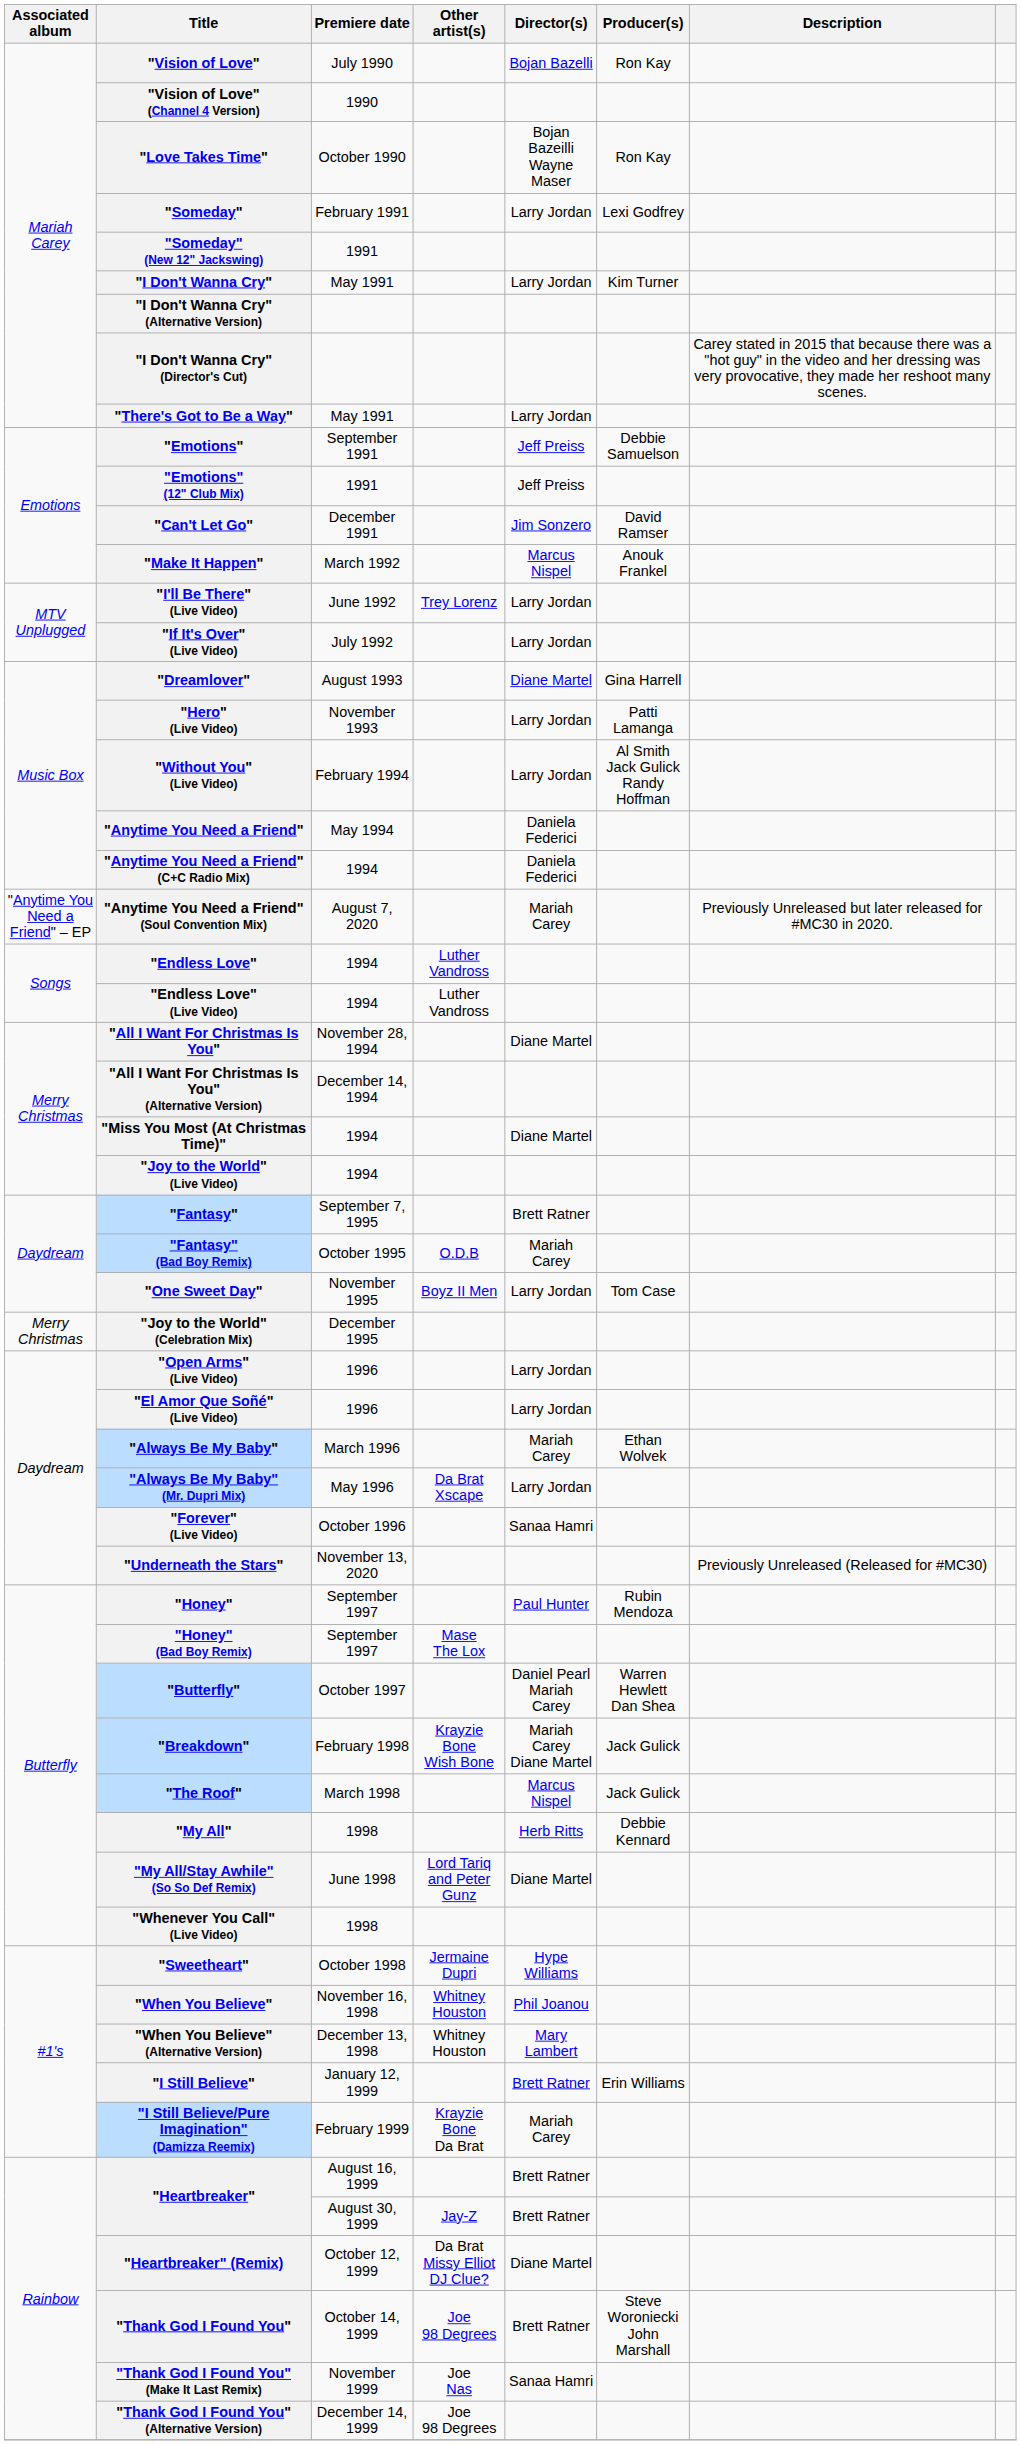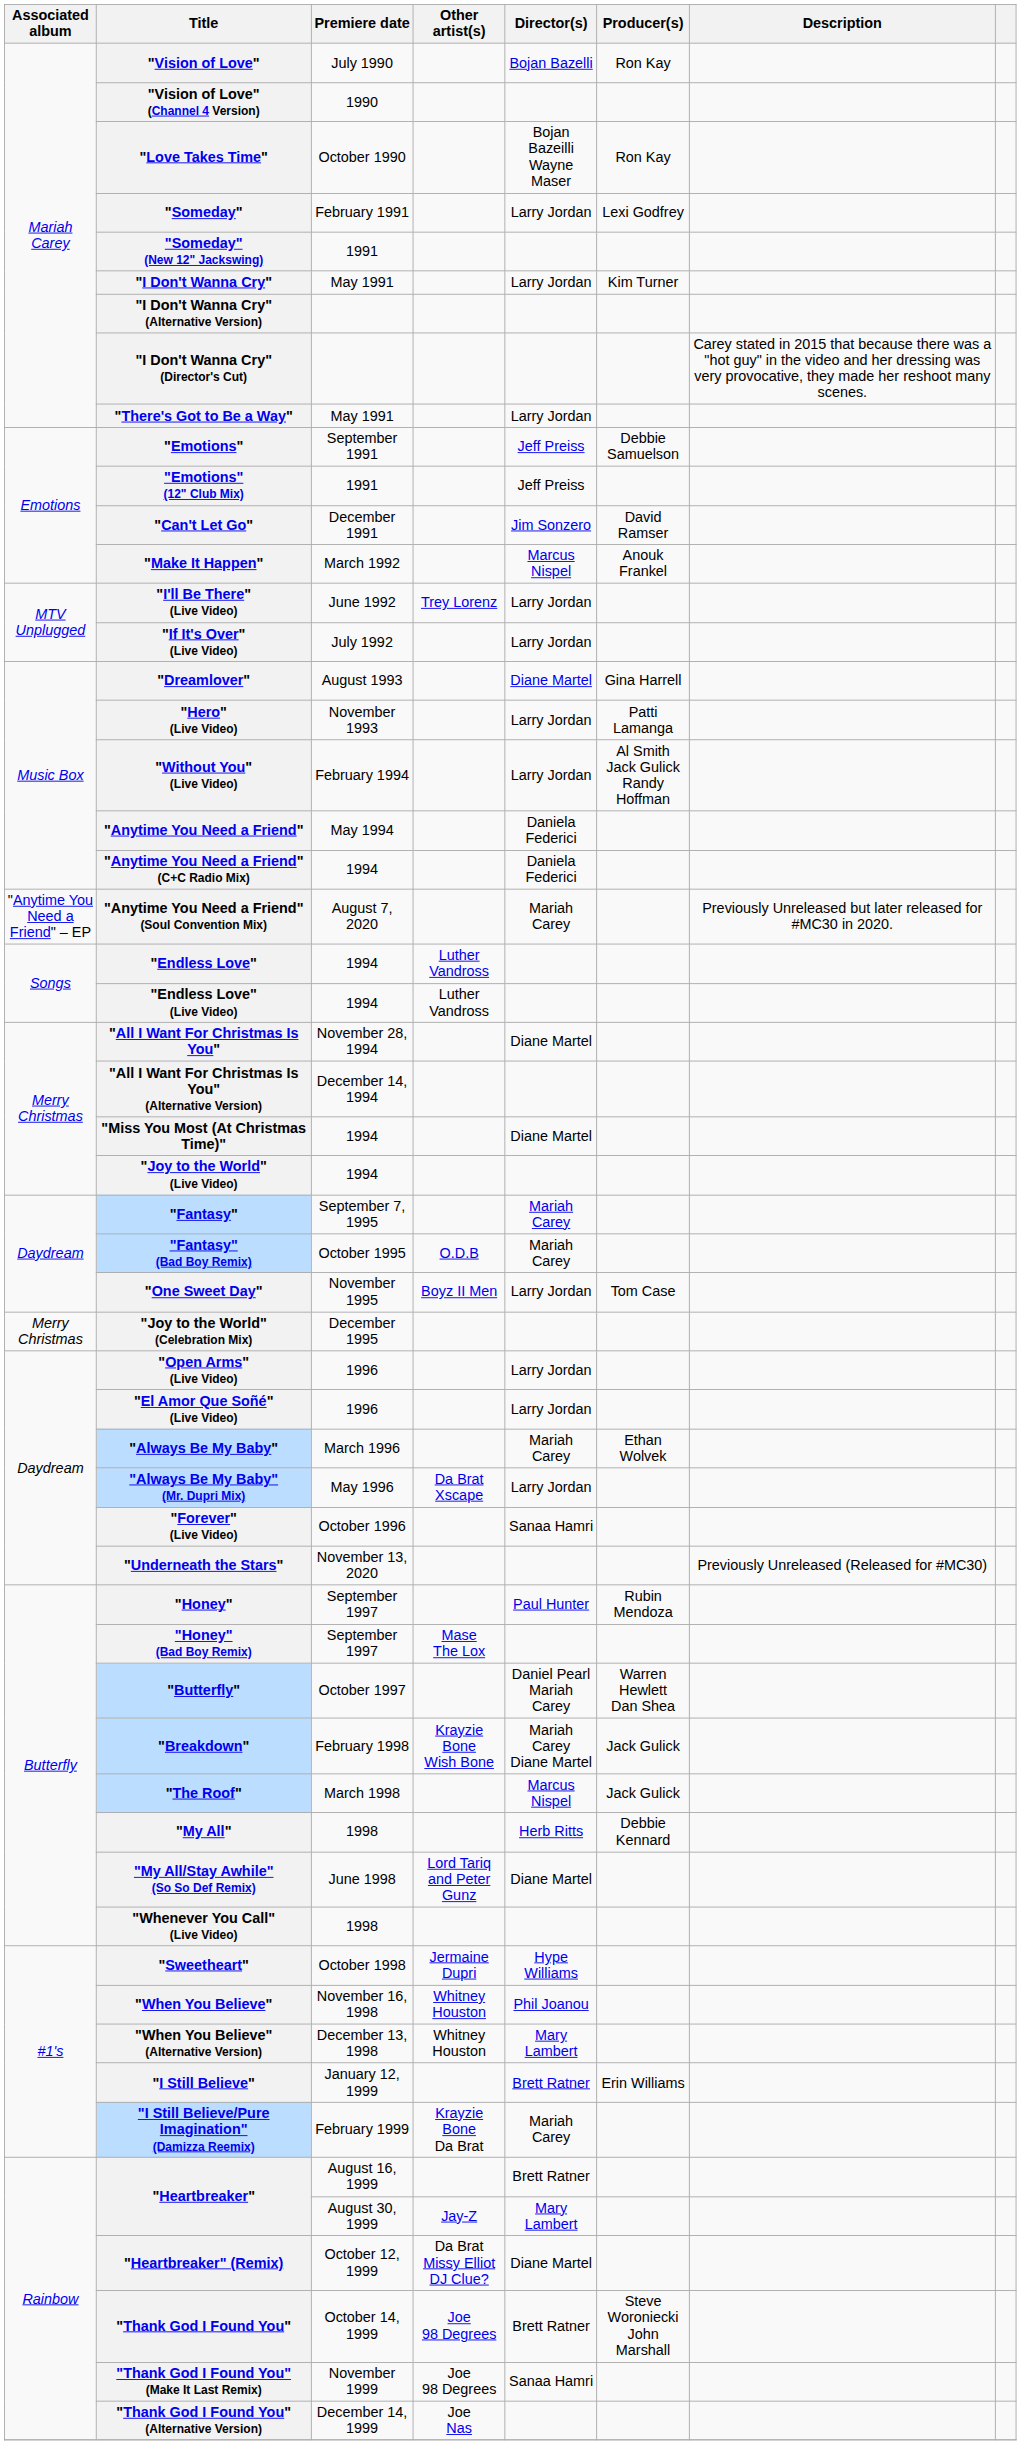 <table class="wikitable sortable plainrowheaders" style="text-align:center;" width="89%;">
 <tr>
 <th scope="col" style="width:9%;">Associated album</th>
 <th scope="col" style="width:21%;">Title</th>
 <th scope="col" style="width:10%;">Premiere date</th>
 <th scope="col" style="width:9%;">Other artist(s)</th>
 <th scope="col" style="width:9%;">Director(s)</th>
 <th scope="col" style="width:9%;">Producer(s)</th>
 <th scope="col" style="width:30%;">Description</th>
 <th scope="col" style="width:2%;"></th>
 </tr>
 <tr>
 <td rowspan="9"><em><a href='#'>Mariah Carey</a></em></td>
 <th scope="row">"<a href='#'>Vision of Love</a>"</th>
 <td>July 1990</td>
 <td></td>
 <td><a href='#'>Bojan Bazelli</a></td>
 <td>Ron Kay</td>
 <td></td>
 <td><br><br></td>
 </tr>
 <tr>
 <th scope="row">"Vision of Love"<br><small>(<a href='#'>Channel 4</a> Version)</small></th>
 <td>1990</td>
 <td></td>
 <td></td>
 <td></td>
 <td></td>
 <td></td>
 </tr>
 <tr>
 <th scope="row">"<a href='#'>Love Takes Time</a>"</th>
 <td>October 1990</td>
 <td></td>
 <td>Bojan Bazeilli<br>Wayne Maser</td>
 <td>Ron Kay</td>
 <td></td>
 <td><br></td>
 </tr>
 <tr>
 <th scope="row">"<a href='#'>Someday</a>"</th>
 <td>February 1991</td>
 <td></td>
 <td>Larry Jordan</td>
 <td>Lexi Godfrey</td>
 <td></td>
 <td><br><br></td>
 </tr>
 <tr>
 <th scope="row"><a href='#'>"Someday"<br><small>(New 12" Jackswing)</small></a></th>
 <td>1991</td>
 <td></td>
 <td></td>
 <td></td>
 <td></td>
 <td></td>
 </tr>
 <tr>
 <th scope="row">"<a href='#'>I Don't Wanna Cry</a>"</th>
 <td>May 1991</td>
 <td></td>
 <td>Larry Jordan</td>
 <td>Kim Turner</td>
 <td></td>
 <td><br></td>
 </tr>
 <tr>
 <th scope="row">"I Don't Wanna Cry"<br><small>(Alternative Version)</small></th>
 <td></td>
 <td></td>
 <td></td>
 <td></td>
 <td></td>
 <td><br></td>
 </tr>
 <tr>
 <th scope="row">"I Don't Wanna Cry"<br><small>(Director's Cut)</small></th>
 <td></td>
 <td></td>
 <td></td>
 <td></td>
 <td>Carey stated in 2015 that because there was a "hot guy" in the video and her dressing was very provocative, they made her reshoot many scenes.</td>
 <td></td>
 </tr>
 <tr>
 <th scope="row">"<a href='#'>There's Got to Be a Way</a>"</th>
 <td>May 1991</td>
 <td></td>
 <td>Larry Jordan</td>
 <td></td>
 <td></td>
 <td></td>
 </tr>
 <tr>
 <td rowspan="4"><em><a href='#'>Emotions</a></em></td>
 <th scope="row">"<a href='#'>Emotions</a>"</th>
 <td>September 1991</td>
 <td></td>
 <td><a href='#'>Jeff Preiss</a></td>
 <td>Debbie Samuelson</td>
 <td></td>
 <td><br></td>
 </tr>
 <tr>
 <th scope="row"><a href='#'>"Emotions"<br><small>(12" Club Mix)</small></a></th>
 <td>1991</td>
 <td></td>
 <td>Jeff Preiss</td>
 <td></td>
 <td></td>
 <td></td>
 </tr>
 <tr>
 <th scope="row">"<a href='#'>Can't Let Go</a>"</th>
 <td>December 1991</td>
 <td></td>
 <td><a href='#'>Jim Sonzero</a></td>
 <td>David Ramser</td>
 <td></td>
 <td><br><br></td>
 </tr>
 <tr>
 <th scope="row">"<a href='#'>Make It Happen</a>"</th>
 <td>March 1992</td>
 <td></td>
 <td><a href='#'>Marcus Nispel</a></td>
 <td>Anouk Frankel</td>
 <td></td>
 <td><br><br></td>
 </tr>
 <tr>
 <td rowspan="2"><em><a href='#'>MTV Unplugged</a></em></td>
 <th scope="row">"<a href='#'>I'll Be There</a>"<br><small>(Live Video)</small></th>
 <td>June 1992</td>
 <td><a href='#'>Trey Lorenz</a></td>
 <td>Larry Jordan</td>
 <td></td>
 <td></td>
 <td><br></td>
 </tr>
 <tr>
 <th scope="row">"<a href='#'>If It's Over</a>"<br><small>(Live Video)</small></th>
 <td>July 1992</td>
 <td></td>
 <td>Larry Jordan</td>
 <td></td>
 <td></td>
 <td><br></td>
 </tr>
 <tr>
 <td rowspan="5"><em><a href='#'>Music Box</a></em></td>
 <th scope="row">"<a href='#'>Dreamlover</a>"</th>
 <td>August 1993</td>
 <td></td>
 <td><a href='#'>Diane Martel</a></td>
 <td>Gina Harrell</td>
 <td></td>
 <td><br><br></td>
 </tr>
 <tr>
 <th scope="row">"<a href='#'>Hero</a>"<br><small>(Live Video)</small></th>
 <td>November 1993</td>
 <td></td>
 <td>Larry Jordan</td>
 <td>Patti Lamanga</td>
 <td></td>
 <td><br><br></td>
 </tr>
 <tr>
 <th scope="row">"<a href='#'>Without You</a>"<br><small>(Live Video)</small></th>
 <td>February 1994</td>
 <td></td>
 <td>Larry Jordan</td>
 <td>Al Smith<br>Jack Gulick<br>Randy Hoffman</td>
 <td></td>
 <td><br><br></td>
 </tr>
 <tr>
 <th scope="row">"<a href='#'>Anytime You Need a Friend</a>"</th>
 <td>May 1994</td>
 <td></td>
 <td>Daniela Federici</td>
 <td></td>
 <td></td>
 <td><br></td>
 </tr>
 <tr>
 <th scope="row">"<a href='#'>Anytime You Need a Friend</a>"<br><small>(C+C Radio Mix)</small></th>
 <td>1994</td>
 <td></td>
 <td>Daniela Federici</td>
 <td></td>
 <td></td>
 <td><br></td>
 </tr>
 <tr>
 <td rowspan="1">"<a href='#'>Anytime You Need a Friend</a>" – EP</td>
 <th scope="row">"Anytime You Need a Friend"<br><small>(Soul Convention Mix)</small></th>
 <td>August 7, 2020</td>
 <td></td>
 <td>Mariah Carey</td>
 <td></td>
 <td>Previously Unreleased but later released for #MC30 in 2020.</td>
 <td></td>
 </tr>
 <tr>
 <td rowspan="2"><em><a href='#'>Songs</a></em></td>
 <th scope="row">"<a href='#'>Endless Love</a>"</th>
 <td>1994</td>
 <td><a href='#'>Luther Vandross</a></td>
 <td></td>
 <td></td>
 <td></td>
 <td></td>
 </tr>
 <tr>
 <th scope="row">"Endless Love"<br><small>(Live Video)</small></th>
 <td>1994</td>
 <td>Luther Vandross</td>
 <td></td>
 <td></td>
 <td></td>
 <td></td>
 </tr>
 <tr>
 <td rowspan="4"><em><a href='#'>Merry Christmas</a></em></td>
 <th scope="row">"<a href='#'>All I Want For Christmas Is You</a>"</th>
 <td>November 28, 1994</td>
 <td></td>
 <td>Diane Martel</td>
 <td></td>
 <td></td>
 <td><br><br></td>
 </tr>
 <tr>
 <th scope="row">"All I Want For Christmas Is You"<br><small>(Alternative Version)</small></th>
 <td>December 14, 1994</td>
 <td></td>
 <td></td>
 <td></td>
 <td></td>
 <td></td>
 </tr>
 <tr>
 <th scope="row">"Miss You Most (At Christmas Time)"</th>
 <td>1994</td>
 <td></td>
 <td>Diane Martel</td>
 <td></td>
 <td></td>
 <td><br></td>
 </tr>
 <tr>
 <th scope="row">"<a href='#'>Joy to the World</a>"<br><small>(Live Video)</small></th>
 <td>1994</td>
 <td></td>
 <td></td>
 <td></td>
 <td></td>
 <td><br></td>
 </tr>
 <tr>
 <td rowspan="3"><em><a href='#'>Daydream</a></em></td>
 <th style="background:#bdf;" scope="row">"<a href='#'>Fantasy</a>"</th>
 <td>September 7, 1995</td>
 <td></td>
-<td>Brett Ratner</td>
+<td><a href='#'>Mariah Carey</a></td>
 <td></td>
 <td></td>
 <td><br></td>
 </tr>
 <tr>
 <th style="background:#bdf;" scope="row"><a href='#'>"Fantasy"<br><small>(Bad Boy Remix)</small></a></th>
 <td>October 1995</td>
 <td><a href='#'>O.D.B</a></td>
 <td>Mariah Carey</td>
 <td></td>
 <td></td>
 <td></td>
 </tr>
 <tr>
 <th scope="row">"<a href='#'>One Sweet Day</a>"</th>
 <td>November 1995</td>
 <td><a href='#'>Boyz II Men</a></td>
 <td>Larry Jordan</td>
 <td>Tom Case</td>
 <td></td>
 <td><br><br></td>
 </tr>
 <tr>
 <td><em>Merry Christmas</em></td>
 <th scope="row">"Joy to the World"<br><small>(Celebration Mix)</small></th>
 <td>December 1995</td>
 <td></td>
 <td></td>
 <td></td>
 <td></td>
 <td></td>
 </tr>
 <tr>
 <td rowspan="6"><em>Daydream</em></td>
 <th scope="row">"<a href='#'>Open Arms</a>"<br><small>(Live Video)</small></th>
 <td>1996</td>
 <td></td>
 <td>Larry Jordan</td>
 <td></td>
 <td></td>
 <td></td>
 </tr>
 <tr>
 <th scope="row">"<a href='#'>El Amor Que Soñé</a>"<br><small>(Live Video)</small></th>
 <td>1996</td>
 <td></td>
 <td>Larry Jordan</td>
 <td></td>
 <td></td>
 <td></td>
 </tr>
 <tr>
 <th style="background:#bdf;" scope="row">"<a href='#'>Always Be My Baby</a>"</th>
 <td>March 1996</td>
 <td></td>
 <td>Mariah Carey</td>
 <td>Ethan Wolvek</td>
 <td></td>
 <td><br><br></td>
 </tr>
 <tr>
 <th style="background:#bdf;" scope="row"><a href='#'>"Always Be My Baby"<br><small>(Mr. Dupri Mix)</small></a></th>
 <td>May 1996</td>
 <td><a href='#'>Da Brat</a><br><a href='#'>Xscape</a></td>
 <td>Larry Jordan</td>
 <td></td>
 <td></td>
 <td></td>
 </tr>
 <tr>
 <th scope="row">"<a href='#'>Forever</a>"<br><small>(Live Video)</small></th>
 <td>October 1996</td>
 <td></td>
 <td>Sanaa Hamri</td>
 <td></td>
 <td></td>
 <td><br></td>
 </tr>
 <tr>
 <th scope="row">"<a href='#'>Underneath the Stars</a>"<br></th>
 <td>November 13, 2020</td>
 <td></td>
 <td></td>
 <td></td>
 <td>Previously Unreleased (Released for #MC30)</td>
 <td><br></td>
 </tr>
 <tr>
 <td rowspan="8"><em><a href='#'>Butterfly</a></em></td>
 <th scope="row">"<a href='#'>Honey</a>"</th>
 <td>September 1997</td>
 <td></td>
 <td><a href='#'>Paul Hunter</a></td>
 <td>Rubin Mendoza</td>
 <td></td>
 <td><br></td>
 </tr>
 <tr>
 <th scope="row"><a href='#'>"Honey"<br><small>(Bad Boy Remix)</small></a></th>
 <td>September 1997</td>
 <td><a href='#'>Mase</a><br><a href='#'>The Lox</a></td>
 <td></td>
 <td></td>
 <td></td>
 <td></td>
 </tr>
 <tr>
 <th style="background:#bdf;" scope="row">"<a href='#'>Butterfly</a>"</th>
 <td>October 1997</td>
 <td></td>
 <td>Daniel Pearl<br>Mariah Carey</td>
 <td>Warren Hewlett<br>Dan Shea</td>
 <td></td>
 <td><br><br></td>
 </tr>
 <tr>
 <th style="background:#bdf;" scope="row">"<a href='#'>Breakdown</a>"</th>
 <td>February 1998</td>
 <td><a href='#'>Krayzie Bone</a><br><a href='#'>Wish Bone</a></td>
 <td>Mariah Carey<br>Diane Martel</td>
 <td>Jack Gulick</td>
 <td></td>
 <td><br><br></td>
 </tr>
 <tr>
 <th style="background:#bdf;" scope="row">"<a href='#'>The Roof</a>"</th>
 <td>March 1998</td>
 <td></td>
 <td><a href='#'>Marcus Nispel</a></td>
 <td>Jack Gulick</td>
 <td></td>
 <td><br><br></td>
 </tr>
 <tr>
 <th scope="row">"<a href='#'>My All</a>"</th>
 <td>1998</td>
 <td></td>
 <td><a href='#'>Herb Ritts</a></td>
 <td>Debbie Kennard</td>
 <td></td>
 <td><br></td>
 </tr>
 <tr>
 <th scope="row"><a href='#'>"My All/Stay Awhile"<br><small>(So So Def Remix)</small></a></th>
 <td>June 1998</td>
 <td><a href='#'>Lord Tariq and Peter Gunz</a></td>
 <td>Diane Martel</td>
 <td></td>
 <td></td>
 <td><br></td>
 </tr>
 <tr>
 <th scope="row">"Whenever You Call"<br><small>(Live Video)</small></th>
 <td>1998</td>
 <td></td>
 <td></td>
 <td></td>
 <td></td>
 <td><br></td>
 </tr>
 <tr>
 <td rowspan="5"><em><a href='#'>#1's</a></em></td>
 <th scope="row">"<a href='#'>Sweetheart</a>"</th>
 <td>October 1998</td>
 <td><a href='#'>Jermaine Dupri</a></td>
 <td><a href='#'>Hype Williams</a></td>
 <td></td>
 <td></td>
 <td></td>
 </tr>
 <tr>
 <th scope="row">"<a href='#'>When You Believe</a>"</th>
 <td>November 16, 1998</td>
 <td><a href='#'>Whitney Houston</a></td>
 <td><a href='#'>Phil Joanou</a></td>
 <td></td>
 <td></td>
 <td><br><br></td>
 </tr>
 <tr>
 <th scope="row">"When You Believe"<br><small>(Alternative Version)</small></th>
 <td>December 13, 1998</td>
 <td>Whitney Houston</td>
 <td><a href='#'>Mary Lambert</a></td>
 <td></td>
 <td></td>
 <td><br></td>
 </tr>
 <tr>
 <th scope="row">"<a href='#'>I Still Believe</a>"</th>
 <td>January 12, 1999</td>
 <td></td>
 <td><a href='#'>Brett Ratner</a></td>
 <td>Erin Williams</td>
 <td></td>
 <td><br><br></td>
 </tr>
 <tr>
 <th style="background:#bdf;" scope="row"><a href='#'>"I Still Believe/Pure Imagination"<br><small>(Damizza Reemix)</small></a></th>
 <td>February 1999</td>
 <td><a href='#'>Krayzie Bone</a><br>Da Brat</td>
 <td>Mariah Carey</td>
 <td></td>
 <td></td>
 <td></td>
 </tr>
 <tr>
 <td rowspan="6"><em><a href='#'>Rainbow</a></em></td>
 <th scope="row" rowspan="2">"<a href='#'>Heartbreaker</a>"</th>
 <td>August 16, 1999</td>
 <td></td>
 <td>Brett Ratner</td>
 <td></td>
 <td></td>
 <td></td>
 </tr>
 <tr>
 <td>August 30, 1999</td>
 <td><a href='#'>Jay-Z</a></td>
-<td>Brett Ratner</td>
+<td><a href='#'>Mary Lambert</a></td>
 <td></td>
 <td></td>
 <td></td>
 </tr>
 <tr>
 <th scope="row">"<a href='#'>Heartbreaker" (Remix)</a></th>
 <td>October 12, 1999</td>
 <td>Da Brat<br><a href='#'>Missy Elliot</a><br><a href='#'>DJ Clue?</a></td>
 <td>Diane Martel</td>
 <td></td>
 <td></td>
 <td><br></td>
 </tr>
 <tr>
 <th scope="row">"<a href='#'>Thank God I Found You</a>"</th>
 <td>October 14, 1999</td>
 <td><a href='#'>Joe</a><br><a href='#'>98 Degrees</a></td>
 <td>Brett Ratner</td>
 <td>Steve Woroniecki<br>John Marshall</td>
 <td></td>
 <td><br></td>
 </tr>
 <tr>
 <th scope="row"><a href='#'>"Thank God I Found You"</a><br><small>(Make It Last Remix)</small></th>
 <td>November 1999</td>
-<td>Joe<br><a href='#'>Nas</a></td>
+<td>Joe<br>98 Degrees</td>
 <td>Sanaa Hamri</td>
 <td></td>
 <td></td>
 <td></td>
 </tr>
 <tr>
 <th scope="row">"<a href='#'>Thank God I Found You</a>"<br><small>(Alternative Version)</small></th>
 <td>December 14, 1999</td>
-<td>Joe<br>98 Degrees</td>
+<td>Joe<br><a href='#'>Nas</a></td>
 <td></td>
 <td></td>
 <td></td>
 <td></td>
 </tr>
 <tr>
 </tr>
 </table>
